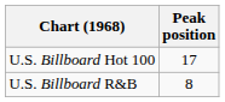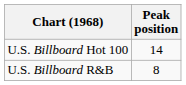 <table class="wikitable sortable">
 <tr>
 <th align="left">Chart (1968)</th>
 <th align="center">Peak<br>position</th>
 </tr>
 <tr>
 <td align="left">U.S. <em>Billboard</em> Hot 100</td>
-<td align="center">17</td>
+<td align="center">14</td>
 </tr>
 <tr>
 <td align="left">U.S. <em>Billboard</em> R&B</td>
 <td align="center">8</td>
 </tr>
 </table>
